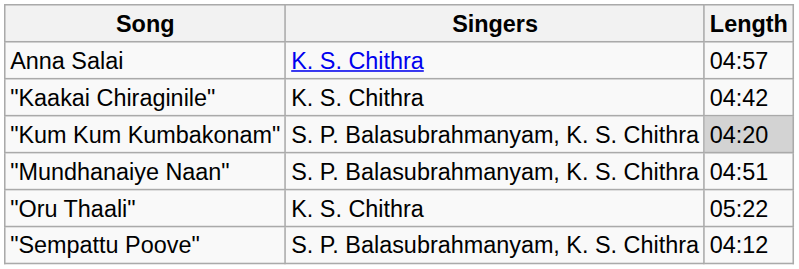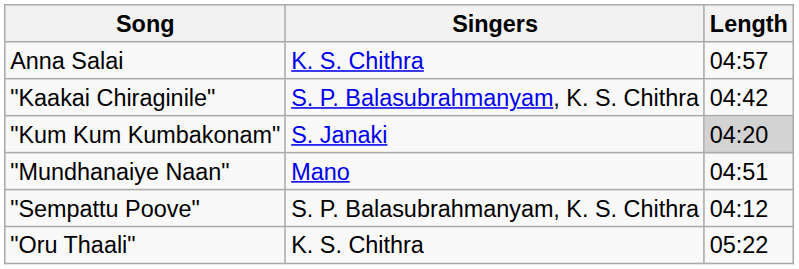 <table class="wikitable" style="font-size:95%;">
 <tr>
 <th>Song</th>
 <th>Singers</th>
 <th>Length</th>
 </tr>
 <tr>
 <td>Anna Salai</td>
 <td><a href='#'>K. S. Chithra</a></td>
 <td>04:57</td>
 </tr>
 <tr>
 <td>"Kaakai Chiraginile"</td>
-<td>K. S. Chithra</td>
+<td><a href='#'>S. P. Balasubrahmanyam</a>, K. S. Chithra</td>
 <td>04:42</td>
 </tr>
 <tr>
 <td>"Kum Kum Kumbakonam"</td>
-<td>S. P. Balasubrahmanyam, K. S. Chithra</td>
+<td><a href='#'>S. Janaki</a></td>
 <td style="background: lightgrey;">04:20</td>
 </tr>
 <tr>
 <td>"Mundhanaiye Naan"</td>
+<td><a href='#'>Mano</a></td>
+<td>04:51</td>
+</tr>
+<tr>
+<td>"Sempattu Poove"</td>
 <td>S. P. Balasubrahmanyam, K. S. Chithra</td>
-<td>04:51</td>
+<td>04:12</td>
 </tr>
 <tr>
 <td>"Oru Thaali"</td>
 <td>K. S. Chithra</td>
 <td>05:22</td>
 </tr>
-<tr>
-<td>"Sempattu Poove"</td>
-<td>S. P. Balasubrahmanyam, K. S. Chithra</td>
-<td>04:12</td>
-</tr>
 </table>
